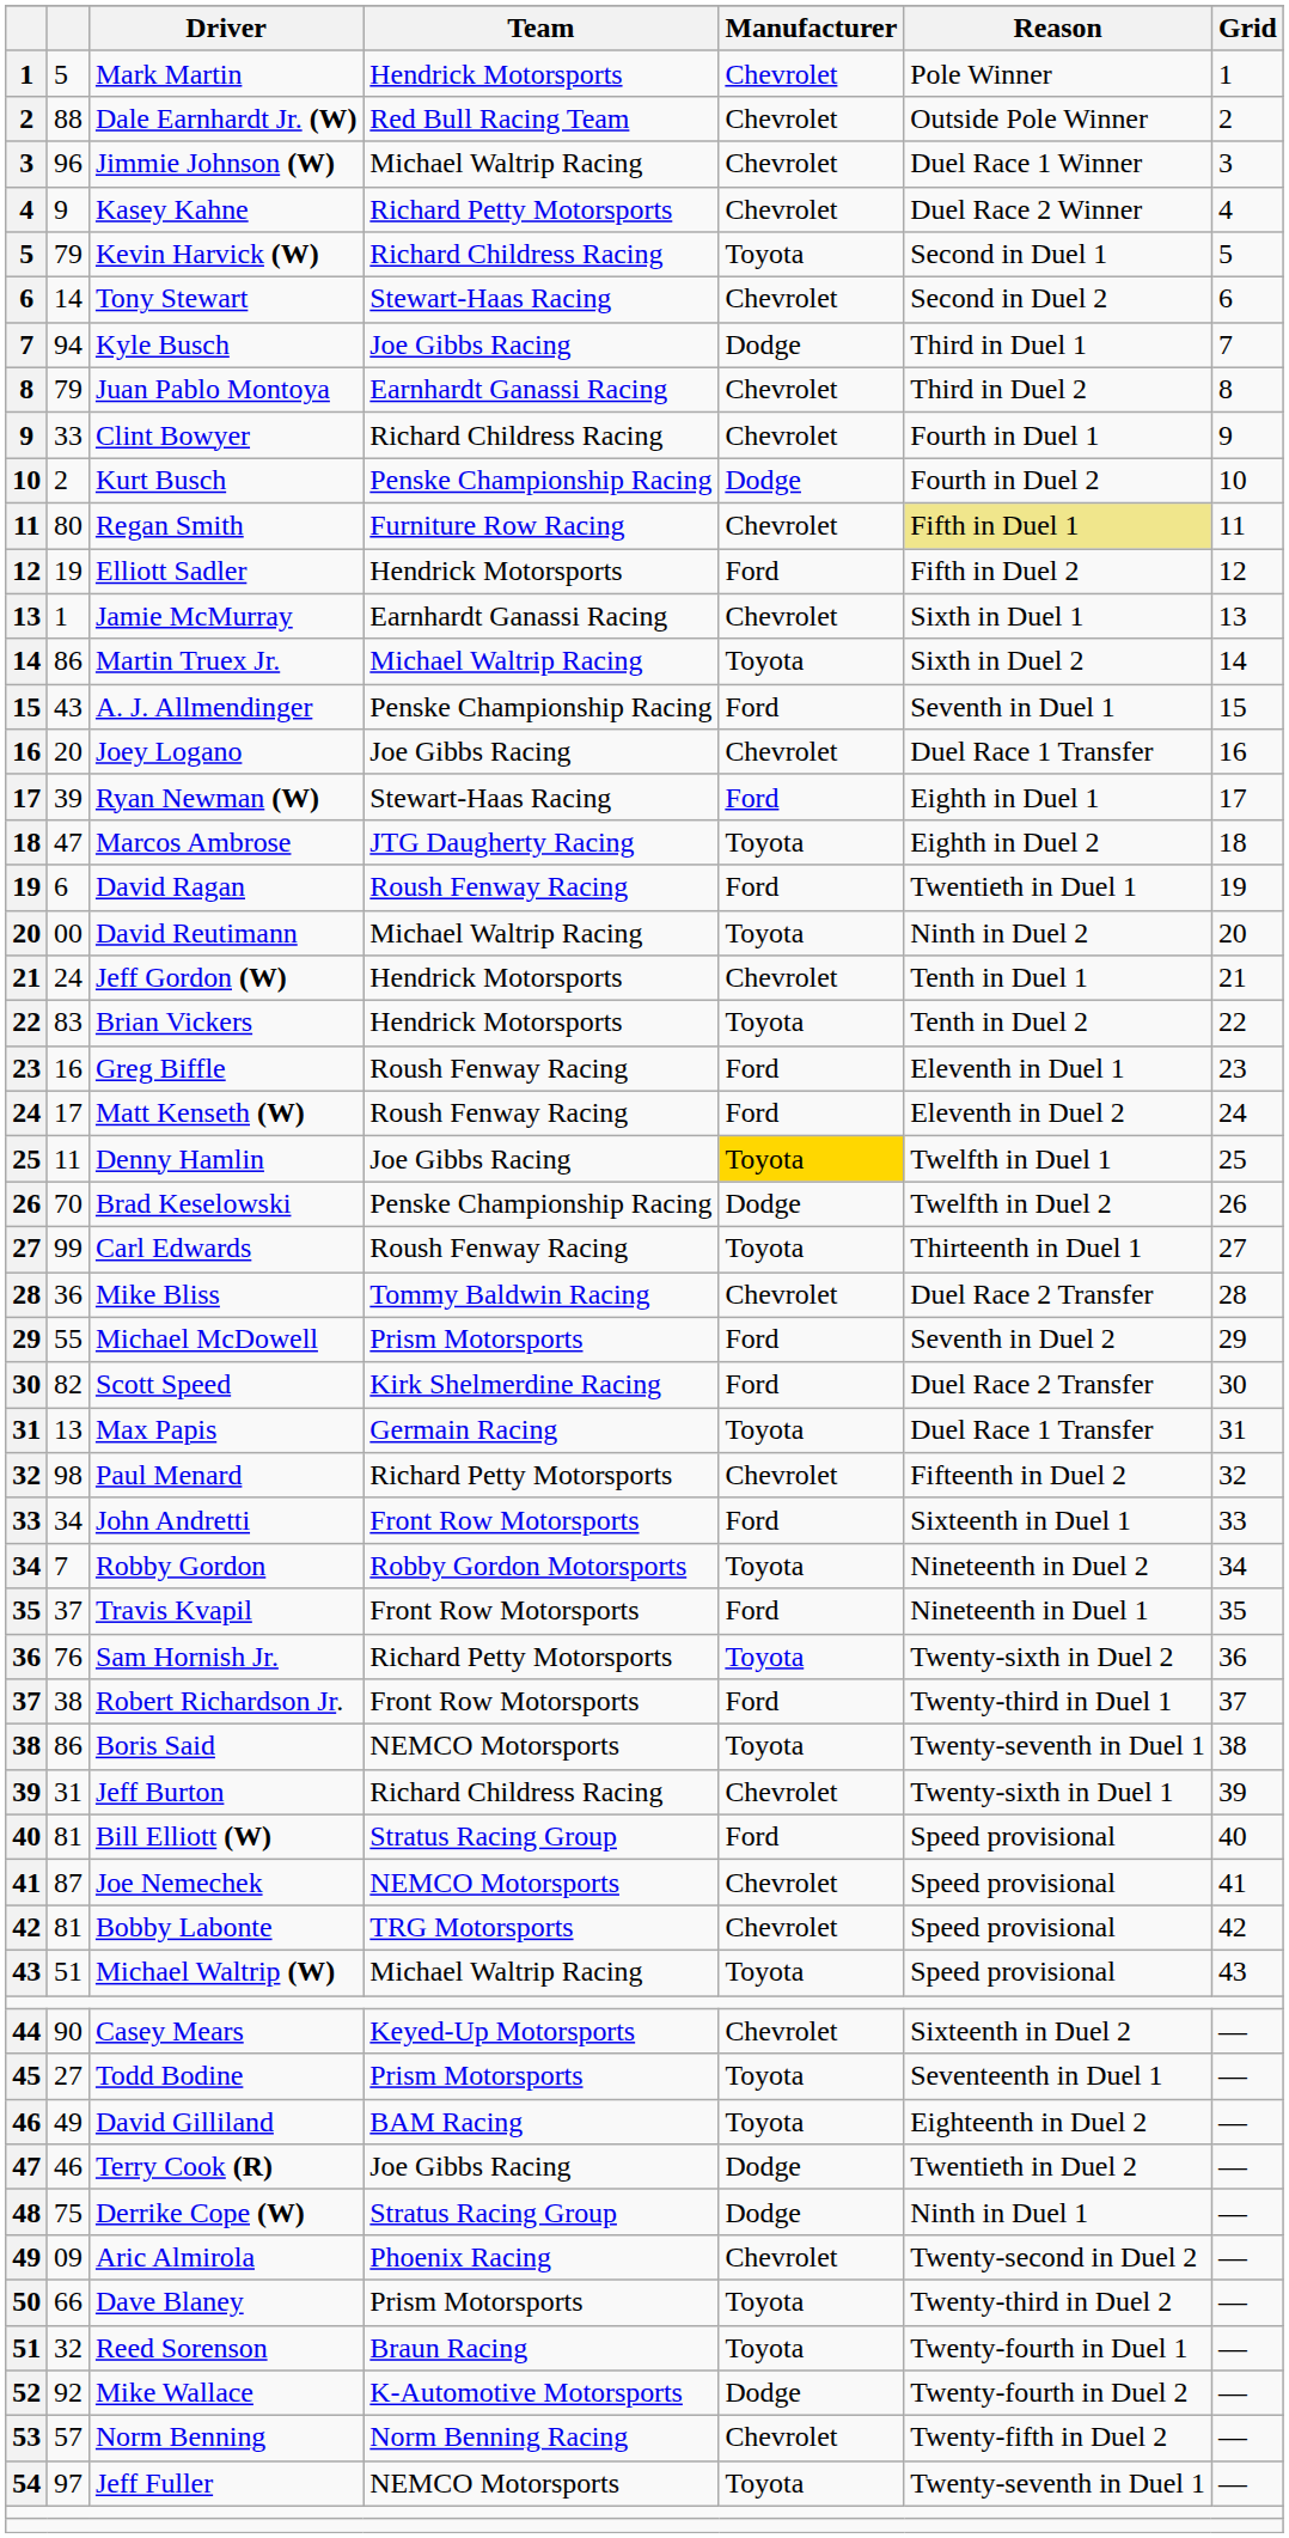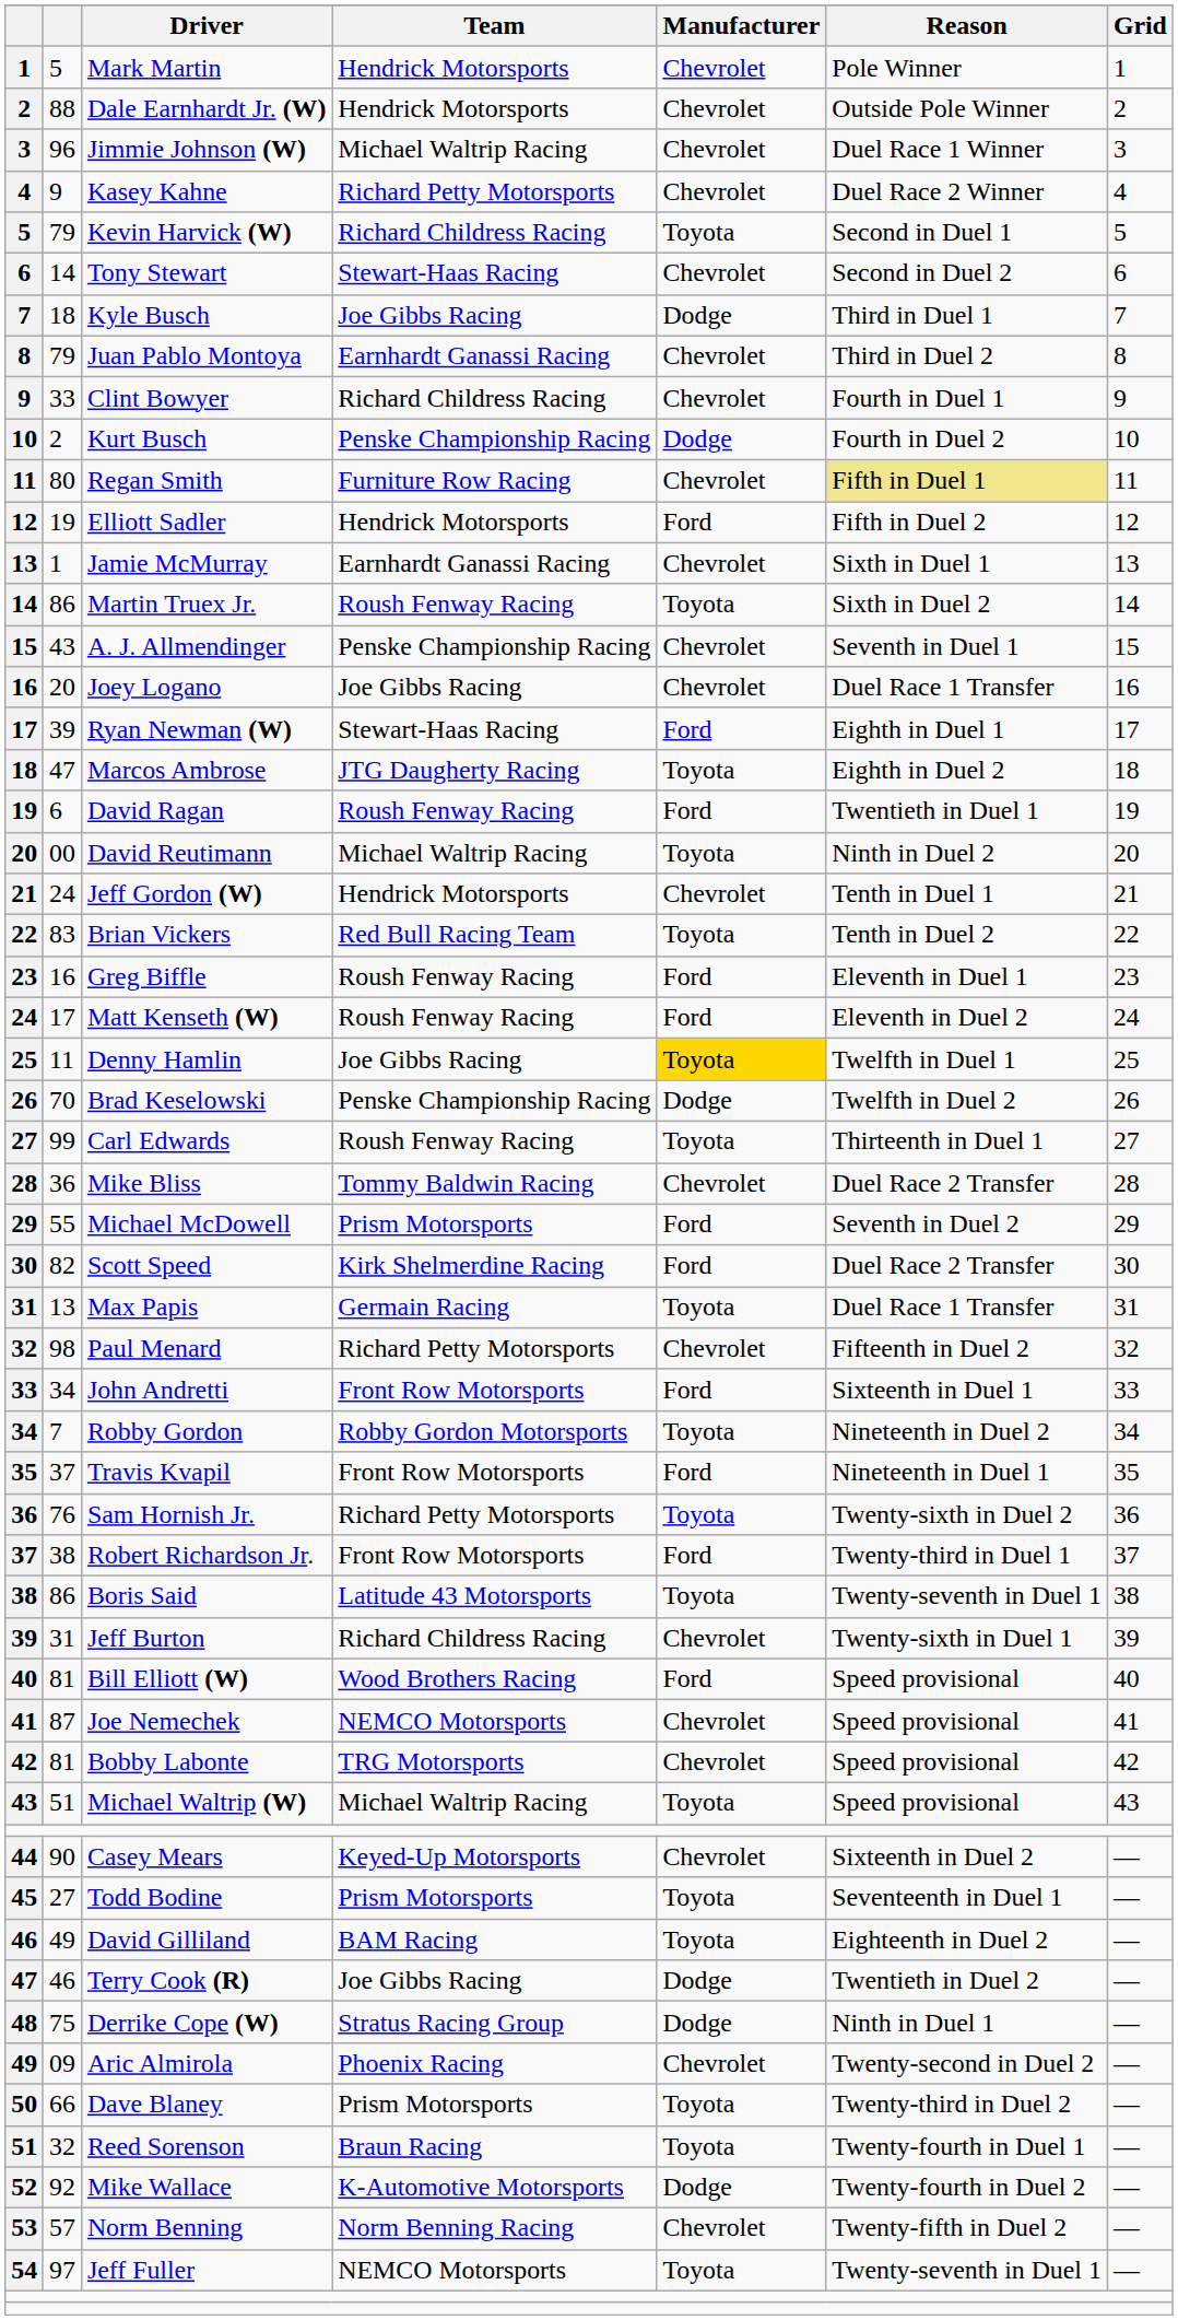 <table class="wikitable">
 <tr>
 </tr>
 <tr>
 <th scope="col"></th>
 <th scope="col"></th>
 <th scope="col">Driver</th>
 <th scope="col">Team</th>
 <th scope="col">Manufacturer</th>
 <th scope="col">Reason</th>
 <th scope="col">Grid</th>
 </tr>
 <tr>
 <th scope="row">1</th>
 <td>5</td>
 <td><a href='#'>Mark Martin</a></td>
 <td><a href='#'>Hendrick Motorsports</a></td>
 <td><a href='#'>Chevrolet</a></td>
 <td>Pole Winner</td>
 <td>1</td>
 </tr>
 <tr>
 <th scope="row">2</th>
 <td>88</td>
 <td><a href='#'>Dale Earnhardt Jr.</a> <strong>(W)</strong></td>
-<td><a href='#'>Red Bull Racing Team</a></td>
+<td>Hendrick Motorsports</td>
 <td>Chevrolet</td>
 <td>Outside Pole Winner</td>
 <td>2</td>
 </tr>
 <tr>
 <th scope="row">3</th>
 <td>96</td>
 <td><a href='#'>Jimmie Johnson</a> <strong>(W)</strong></td>
 <td>Michael Waltrip Racing</td>
 <td>Chevrolet</td>
 <td>Duel Race 1 Winner</td>
 <td>3</td>
 </tr>
 <tr>
 <th scope="row">4</th>
 <td>9</td>
 <td><a href='#'>Kasey Kahne</a></td>
 <td><a href='#'>Richard Petty Motorsports</a></td>
 <td>Chevrolet</td>
 <td>Duel Race 2 Winner</td>
 <td>4</td>
 </tr>
 <tr>
 <th scope="row">5</th>
 <td>79</td>
 <td><a href='#'>Kevin Harvick</a> <strong>(W)</strong></td>
 <td><a href='#'>Richard Childress Racing</a></td>
 <td>Toyota</td>
 <td>Second in Duel 1</td>
 <td>5</td>
 </tr>
 <tr>
 <th scope="row">6</th>
 <td>14</td>
 <td><a href='#'>Tony Stewart</a></td>
 <td><a href='#'>Stewart-Haas Racing</a></td>
 <td>Chevrolet</td>
 <td>Second in Duel 2</td>
 <td>6</td>
 </tr>
 <tr>
 <th scope="row">7</th>
-<td>94</td>
+<td>18</td>
 <td><a href='#'>Kyle Busch</a></td>
 <td><a href='#'>Joe Gibbs Racing</a></td>
 <td>Dodge</td>
 <td>Third in Duel 1</td>
 <td>7</td>
 </tr>
 <tr>
 <th scope="row">8</th>
 <td>79</td>
 <td><a href='#'>Juan Pablo Montoya</a></td>
 <td><a href='#'>Earnhardt Ganassi Racing</a></td>
 <td>Chevrolet</td>
 <td>Third in Duel 2</td>
 <td>8</td>
 </tr>
 <tr>
 <th scope="row">9</th>
 <td>33</td>
 <td><a href='#'>Clint Bowyer</a></td>
 <td>Richard Childress Racing</td>
 <td>Chevrolet</td>
 <td>Fourth in Duel 1</td>
 <td>9</td>
 </tr>
 <tr>
 <th scope="row">10</th>
 <td>2</td>
 <td><a href='#'>Kurt Busch</a></td>
 <td><a href='#'>Penske Championship Racing</a></td>
 <td><a href='#'>Dodge</a></td>
 <td>Fourth in Duel 2</td>
 <td>10</td>
 </tr>
 <tr>
 <th scope="row">11</th>
 <td>80</td>
 <td><a href='#'>Regan Smith</a></td>
 <td><a href='#'>Furniture Row Racing</a></td>
 <td>Chevrolet</td>
 <td style="background: khaki;">Fifth in Duel 1</td>
 <td>11</td>
 </tr>
 <tr>
 <th scope="row">12</th>
 <td>19</td>
 <td><a href='#'>Elliott Sadler</a></td>
 <td>Hendrick Motorsports</td>
 <td>Ford</td>
 <td>Fifth in Duel 2</td>
 <td>12</td>
 </tr>
 <tr>
 <th scope="row">13</th>
 <td>1</td>
 <td><a href='#'>Jamie McMurray</a></td>
 <td>Earnhardt Ganassi Racing</td>
 <td>Chevrolet</td>
 <td>Sixth in Duel 1</td>
 <td>13</td>
 </tr>
 <tr>
 <th scope="row">14</th>
 <td>86</td>
 <td><a href='#'>Martin Truex Jr.</a></td>
-<td><a href='#'>Michael Waltrip Racing</a></td>
+<td><a href='#'>Roush Fenway Racing</a></td>
 <td>Toyota</td>
 <td>Sixth in Duel 2</td>
 <td>14</td>
 </tr>
 <tr>
 <th scope="row">15</th>
 <td>43</td>
 <td><a href='#'>A. J. Allmendinger</a></td>
 <td>Penske Championship Racing</td>
-<td>Ford</td>
+<td>Chevrolet</td>
 <td>Seventh in Duel 1</td>
 <td>15</td>
 </tr>
 <tr>
 <th scope="row">16</th>
 <td>20</td>
 <td><a href='#'>Joey Logano</a></td>
 <td>Joe Gibbs Racing</td>
 <td>Chevrolet</td>
 <td>Duel Race 1 Transfer</td>
 <td>16</td>
 </tr>
 <tr>
 <th scope="row">17</th>
 <td>39</td>
 <td><a href='#'>Ryan Newman</a> <strong>(W)</strong></td>
 <td>Stewart-Haas Racing</td>
 <td><a href='#'>Ford</a></td>
 <td>Eighth in Duel 1</td>
 <td>17</td>
 </tr>
 <tr>
 <th scope="row">18</th>
 <td>47</td>
 <td><a href='#'>Marcos Ambrose</a></td>
 <td><a href='#'>JTG Daugherty Racing</a></td>
 <td>Toyota</td>
 <td>Eighth in Duel 2</td>
 <td>18</td>
 </tr>
 <tr>
 <th scope="row">19</th>
 <td>6</td>
 <td><a href='#'>David Ragan</a></td>
 <td><a href='#'>Roush Fenway Racing</a></td>
 <td>Ford</td>
 <td>Twentieth in Duel 1</td>
 <td>19</td>
 </tr>
 <tr>
 <th scope="row">20</th>
 <td>00</td>
 <td><a href='#'>David Reutimann</a></td>
 <td>Michael Waltrip Racing</td>
 <td>Toyota</td>
 <td>Ninth in Duel 2</td>
 <td>20</td>
 </tr>
 <tr>
 <th scope="row">21</th>
 <td>24</td>
 <td><a href='#'>Jeff Gordon</a> <strong>(W)</strong></td>
 <td>Hendrick Motorsports</td>
 <td>Chevrolet</td>
 <td>Tenth in Duel 1</td>
 <td>21</td>
 </tr>
 <tr>
 <th scope="row">22</th>
 <td>83</td>
 <td><a href='#'>Brian Vickers</a></td>
-<td>Hendrick Motorsports</td>
+<td><a href='#'>Red Bull Racing Team</a></td>
 <td>Toyota</td>
 <td>Tenth in Duel 2</td>
 <td>22</td>
 </tr>
 <tr>
 <th scope="row">23</th>
 <td>16</td>
 <td><a href='#'>Greg Biffle</a></td>
 <td>Roush Fenway Racing</td>
 <td>Ford</td>
 <td>Eleventh in Duel 1</td>
 <td>23</td>
 </tr>
 <tr>
 <th scope="row">24</th>
 <td>17</td>
 <td><a href='#'>Matt Kenseth</a> <strong>(W)</strong></td>
 <td>Roush Fenway Racing</td>
 <td>Ford</td>
 <td>Eleventh in Duel 2</td>
 <td>24</td>
 </tr>
 <tr>
 <th scope="row">25</th>
 <td>11</td>
 <td><a href='#'>Denny Hamlin</a></td>
 <td>Joe Gibbs Racing</td>
 <td style="background: gold;">Toyota</td>
 <td>Twelfth in Duel 1</td>
 <td>25</td>
 </tr>
 <tr>
 <th scope="row">26</th>
 <td>70</td>
 <td><a href='#'>Brad Keselowski</a></td>
 <td>Penske Championship Racing</td>
 <td>Dodge</td>
 <td>Twelfth in Duel 2</td>
 <td>26</td>
 </tr>
 <tr>
 <th scope="row">27</th>
 <td>99</td>
 <td><a href='#'>Carl Edwards</a></td>
 <td>Roush Fenway Racing</td>
 <td>Toyota</td>
 <td>Thirteenth in Duel 1</td>
 <td>27</td>
 </tr>
 <tr>
 <th scope="row">28</th>
 <td>36</td>
 <td><a href='#'>Mike Bliss</a></td>
 <td><a href='#'>Tommy Baldwin Racing</a></td>
 <td>Chevrolet</td>
 <td>Duel Race 2 Transfer</td>
 <td>28</td>
 </tr>
 <tr>
 <th scope="row">29</th>
 <td>55</td>
 <td><a href='#'>Michael McDowell</a></td>
 <td><a href='#'>Prism Motorsports</a></td>
 <td>Ford</td>
 <td>Seventh in Duel 2</td>
 <td>29</td>
 </tr>
 <tr>
 <th scope="row">30</th>
 <td>82</td>
 <td><a href='#'>Scott Speed</a></td>
 <td><a href='#'>Kirk Shelmerdine Racing</a></td>
 <td>Ford</td>
 <td>Duel Race 2 Transfer</td>
 <td>30</td>
 </tr>
 <tr>
 <th scope="row">31</th>
 <td>13</td>
 <td><a href='#'>Max Papis</a></td>
 <td><a href='#'>Germain Racing</a></td>
 <td>Toyota</td>
 <td>Duel Race 1 Transfer</td>
 <td>31</td>
 </tr>
 <tr>
 <th scope="row">32</th>
 <td>98</td>
 <td><a href='#'>Paul Menard</a></td>
 <td>Richard Petty Motorsports</td>
 <td>Chevrolet</td>
 <td>Fifteenth in Duel 2</td>
 <td>32</td>
 </tr>
 <tr>
 <th scope="row">33</th>
 <td>34</td>
 <td><a href='#'>John Andretti</a></td>
 <td><a href='#'>Front Row Motorsports</a></td>
 <td>Ford</td>
 <td>Sixteenth in Duel 1</td>
 <td>33</td>
 </tr>
 <tr>
 <th scope="row">34</th>
 <td>7</td>
 <td><a href='#'>Robby Gordon</a></td>
 <td><a href='#'>Robby Gordon Motorsports</a></td>
 <td>Toyota</td>
 <td>Nineteenth in Duel 2</td>
 <td>34</td>
 </tr>
 <tr>
 <th scope="row">35</th>
 <td>37</td>
 <td><a href='#'>Travis Kvapil</a></td>
 <td>Front Row Motorsports</td>
 <td>Ford</td>
 <td>Nineteenth in Duel 1</td>
 <td>35</td>
 </tr>
 <tr>
 <th scope="row">36</th>
 <td>76</td>
 <td><a href='#'>Sam Hornish Jr.</a></td>
 <td>Richard Petty Motorsports</td>
 <td><a href='#'>Toyota</a></td>
 <td>Twenty-sixth in Duel 2</td>
 <td>36</td>
 </tr>
 <tr>
 <th scope="row">37</th>
 <td>38</td>
 <td><a href='#'>Robert Richardson Jr</a>.</td>
 <td>Front Row Motorsports</td>
 <td>Ford</td>
 <td>Twenty-third in Duel 1</td>
 <td>37</td>
 </tr>
 <tr>
 <th scope="row">38</th>
 <td>86</td>
 <td><a href='#'>Boris Said</a></td>
-<td>NEMCO Motorsports</td>
+<td><a href='#'>Latitude 43 Motorsports</a></td>
 <td>Toyota</td>
 <td>Twenty-seventh in Duel 1</td>
 <td>38</td>
 </tr>
 <tr>
 <th scope="row">39</th>
 <td>31</td>
 <td><a href='#'>Jeff Burton</a></td>
 <td>Richard Childress Racing</td>
 <td>Chevrolet</td>
 <td>Twenty-sixth in Duel 1</td>
 <td>39</td>
 </tr>
 <tr>
 <th scope="row">40</th>
 <td>81</td>
 <td><a href='#'>Bill Elliott</a> <strong>(W)</strong></td>
-<td><a href='#'>Stratus Racing Group</a></td>
+<td><a href='#'>Wood Brothers Racing</a></td>
 <td>Ford</td>
 <td>Speed provisional</td>
 <td>40</td>
 </tr>
 <tr>
 <th scope="row">41</th>
 <td>87</td>
 <td><a href='#'>Joe Nemechek</a></td>
 <td><a href='#'>NEMCO Motorsports</a></td>
 <td>Chevrolet</td>
 <td>Speed provisional</td>
 <td>41</td>
 </tr>
 <tr>
 <th scope="row">42</th>
 <td>81</td>
 <td><a href='#'>Bobby Labonte</a></td>
 <td><a href='#'>TRG Motorsports</a></td>
 <td>Chevrolet</td>
 <td>Speed provisional</td>
 <td>42</td>
 </tr>
 <tr>
 <th scope="row">43</th>
 <td>51</td>
 <td><a href='#'>Michael Waltrip</a> <strong>(W)</strong></td>
 <td>Michael Waltrip Racing</td>
 <td>Toyota</td>
 <td>Speed provisional</td>
 <td>43</td>
 </tr>
 <tr>
 <td colspan="8"></td>
 </tr>
 <tr>
 <th scope="row">44</th>
 <td>90</td>
 <td><a href='#'>Casey Mears</a></td>
 <td><a href='#'>Keyed-Up Motorsports</a></td>
 <td>Chevrolet</td>
 <td>Sixteenth in Duel 2</td>
 <td>—</td>
 </tr>
 <tr>
 <th scope="row">45</th>
 <td>27</td>
 <td><a href='#'>Todd Bodine</a></td>
 <td><a href='#'>Prism Motorsports</a></td>
 <td>Toyota</td>
 <td>Seventeenth in Duel 1</td>
 <td>—</td>
 </tr>
 <tr>
 <th scope="row">46</th>
 <td>49</td>
 <td><a href='#'>David Gilliland</a></td>
 <td><a href='#'>BAM Racing</a></td>
 <td>Toyota</td>
 <td>Eighteenth in Duel 2</td>
 <td>—</td>
 </tr>
 <tr>
 <th scope="row">47</th>
 <td>46</td>
 <td><a href='#'>Terry Cook</a> <strong>(R)</strong></td>
 <td>Joe Gibbs Racing</td>
 <td>Dodge</td>
 <td>Twentieth in Duel 2</td>
 <td>—</td>
 </tr>
 <tr>
 <th scope="row">48</th>
 <td>75</td>
 <td><a href='#'>Derrike Cope</a> <strong>(W)</strong></td>
 <td><a href='#'>Stratus Racing Group</a></td>
 <td>Dodge</td>
 <td>Ninth in Duel 1</td>
 <td>—</td>
 </tr>
 <tr>
 <th scope="row">49</th>
 <td>09</td>
 <td><a href='#'>Aric Almirola</a></td>
 <td><a href='#'>Phoenix Racing</a></td>
 <td>Chevrolet</td>
 <td>Twenty-second in Duel 2</td>
 <td>—</td>
 </tr>
 <tr>
 <th scope="row">50</th>
 <td>66</td>
 <td><a href='#'>Dave Blaney</a></td>
 <td>Prism Motorsports</td>
 <td>Toyota</td>
 <td>Twenty-third in Duel 2</td>
 <td>—</td>
 </tr>
 <tr>
 <th scope="row">51</th>
 <td>32</td>
 <td><a href='#'>Reed Sorenson</a></td>
 <td><a href='#'>Braun Racing</a></td>
 <td>Toyota</td>
 <td>Twenty-fourth in Duel 1</td>
 <td>—</td>
 </tr>
 <tr>
 <th scope="row">52</th>
 <td>92</td>
 <td><a href='#'>Mike Wallace</a></td>
 <td><a href='#'>K-Automotive Motorsports</a></td>
 <td>Dodge</td>
 <td>Twenty-fourth in Duel 2</td>
 <td>—</td>
 </tr>
 <tr>
 <th scope="row">53</th>
 <td>57</td>
 <td><a href='#'>Norm Benning</a></td>
 <td><a href='#'>Norm Benning Racing</a></td>
 <td>Chevrolet</td>
 <td>Twenty-fifth in Duel 2</td>
 <td>—</td>
 </tr>
 <tr>
 <th scope="row">54</th>
 <td>97</td>
 <td><a href='#'>Jeff Fuller</a></td>
 <td>NEMCO Motorsports</td>
 <td>Toyota</td>
 <td>Twenty-seventh in Duel 1</td>
 <td>—</td>
 </tr>
 <tr>
 <td colspan="8"></td>
 </tr>
 <tr>
 <td colspan="7"></td>
 </tr>
 </table>
